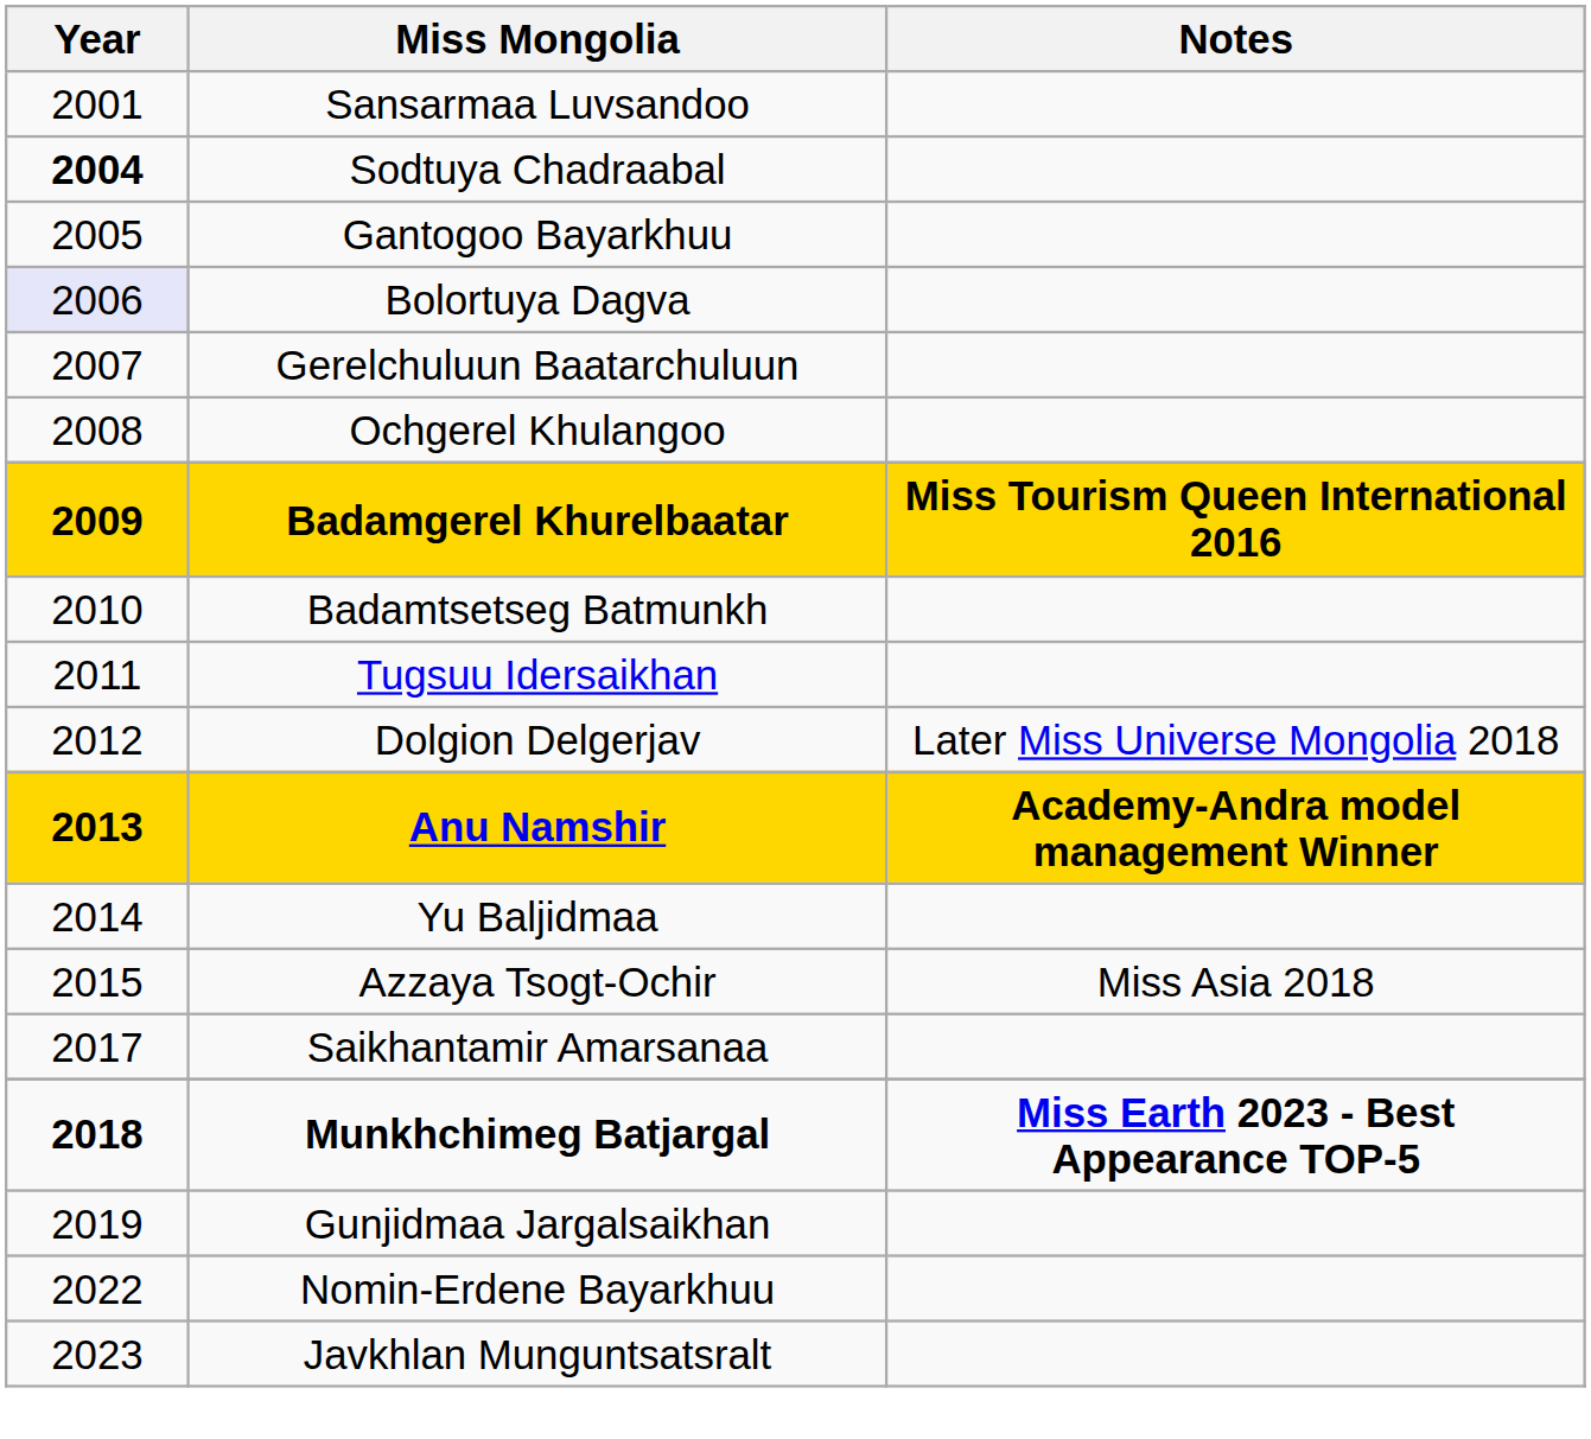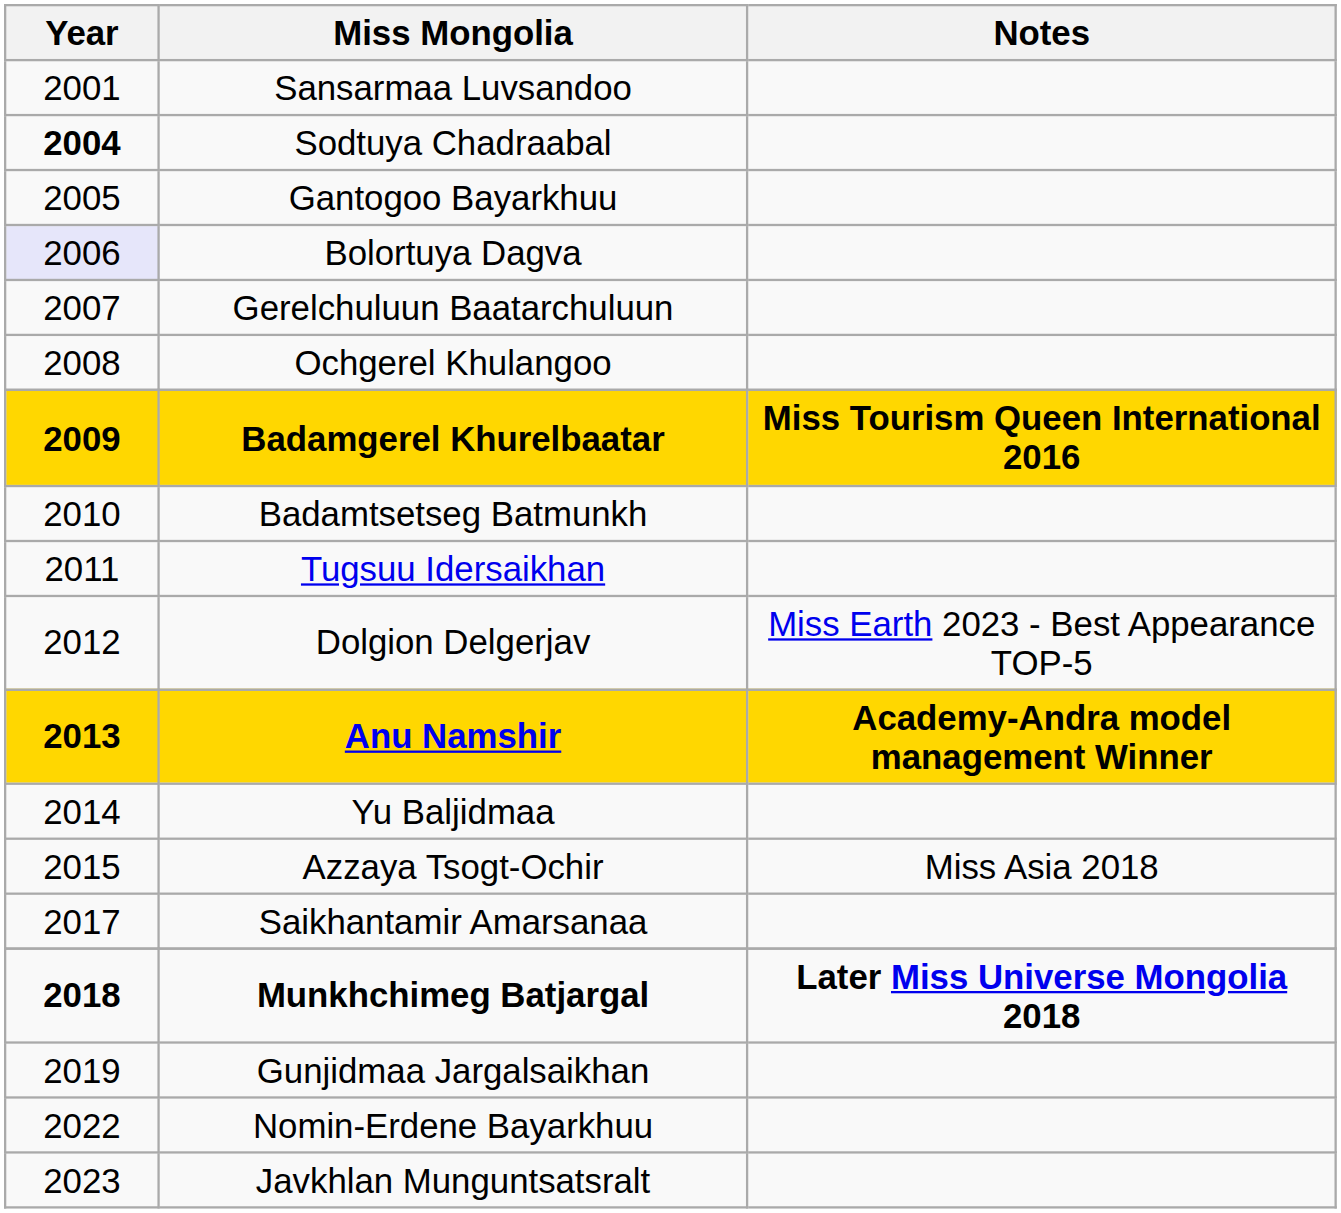 <table class="wikitable sortable" style="font-size: 95%; text-align:center">
 <tr>
 <th width="60">Year</th>
 <th width="250">Miss Mongolia</th>
 <th width="250">Notes</th>
 </tr>
 <tr>
 <td>2001</td>
 <td>Sansarmaa Luvsandoo</td>
 <td></td>
 </tr>
 <tr>
 <td><strong>2004</strong></td>
 <td>Sodtuya Chadraabal</td>
 <td></td>
 </tr>
 <tr>
 <td>2005</td>
 <td>Gantogoo Bayarkhuu</td>
 <td></td>
 </tr>
 <tr>
 <td style="background: lavender;">2006</td>
 <td>Bolortuya Dagva</td>
 <td></td>
 </tr>
 <tr>
 <td>2007</td>
 <td>Gerelchuluun Baatarchuluun</td>
 <td></td>
 </tr>
 <tr>
 <td>2008</td>
 <td>Ochgerel Khulangoo</td>
 <td></td>
 </tr>
 <tr>
 </tr>
 <tr style="background-color:Gold; font-weight: bold">
 <td>2009</td>
 <td>Badamgerel Khurelbaatar</td>
 <td>Miss Tourism Queen International 2016</td>
 </tr>
 <tr>
 <td>2010</td>
 <td>Badamtsetseg Batmunkh</td>
 <td></td>
 </tr>
 <tr>
 <td>2011</td>
 <td><a href='#'>Tugsuu Idersaikhan</a></td>
 <td></td>
 </tr>
 <tr>
 <td>2012</td>
 <td>Dolgion Delgerjav</td>
-<td>Later <a href='#'>Miss Universe Mongolia</a> 2018</td>
+<td><a href='#'>Miss Earth</a> 2023 - Best Appearance TOP-5</td>
 </tr>
 <tr>
 </tr>
 <tr style="background-color:Gold; font-weight: bold">
 <td>2013</td>
 <td><a href='#'>Anu Namshir</a></td>
 <td>Academy-Andra model management Winner</td>
 </tr>
 <tr>
 <td>2014</td>
 <td>Yu Baljidmaa</td>
 <td></td>
 </tr>
 <tr>
 <td>2015</td>
 <td>Azzaya Tsogt-Ochir</td>
 <td>Miss Asia 2018</td>
 </tr>
 <tr>
 <td>2017</td>
 <td>Saikhantamir Amarsanaa</td>
 <td></td>
 </tr>
 <tr>
 </tr>
 <tr style="font-weight: bold">
 <td>2018</td>
 <td>Munkhchimeg Batjargal</td>
-<td><a href='#'>Miss Earth</a> 2023 - Best Appearance TOP-5</td>
+<td>Later <a href='#'>Miss Universe Mongolia</a> 2018</td>
 </tr>
 <tr>
 <td>2019</td>
 <td>Gunjidmaa Jargalsaikhan</td>
 <td></td>
 </tr>
 <tr>
 <td>2022</td>
 <td>Nomin-Erdene Bayarkhuu</td>
 <td></td>
 </tr>
 <tr>
 <td>2023</td>
 <td>Javkhlan Munguntsatsralt</td>
 <td></td>
 </tr>
 </table>
